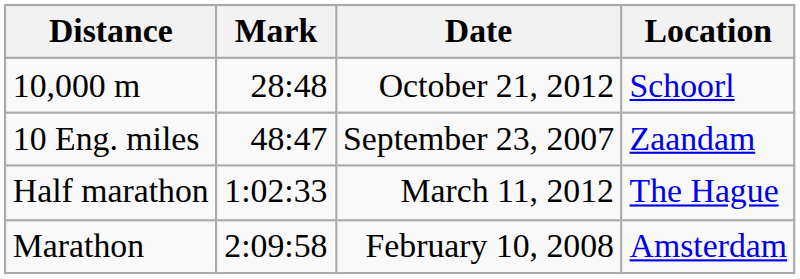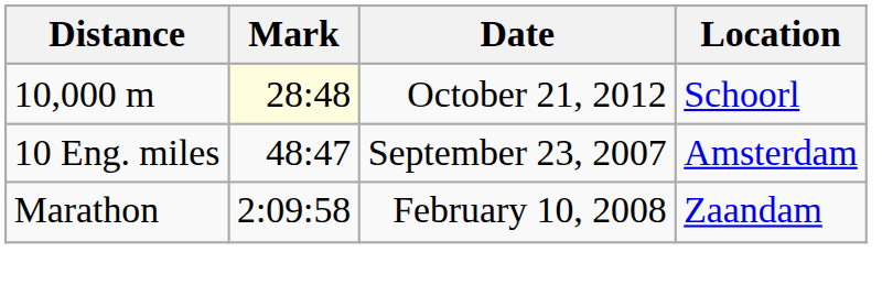 <table class="wikitable" |]>
 <tr>
 <th>Distance</th>
 <th>Mark</th>
 <th>Date</th>
 <th>Location</th>
 </tr>
 <tr>
 <td>10,000 m</td>
-<td align=right>28:48</td>
+<td align=right style="background: lightyellow;">28:48</td>
 <td align=right>October 21, 2012</td>
 <td><a href='#'>Schoorl</a></td>
 </tr>
 <tr>
 <td>10 Eng. miles</td>
 <td align=right>48:47</td>
 <td align=right>September 23, 2007</td>
-<td><a href='#'>Zaandam</a></td>
-</tr>
-<tr>
-<td>Half marathon</td>
-<td align=right>1:02:33</td>
-<td align=right>March 11, 2012</td>
-<td><a href='#'>The Hague</a></td>
+<td><a href='#'>Amsterdam</a></td>
 </tr>
 <tr>
 <td>Marathon</td>
 <td align=right>2:09:58</td>
 <td align=right>February 10, 2008</td>
-<td><a href='#'>Amsterdam</a></td>
+<td><a href='#'>Zaandam</a></td>
 </tr>
 </table>
